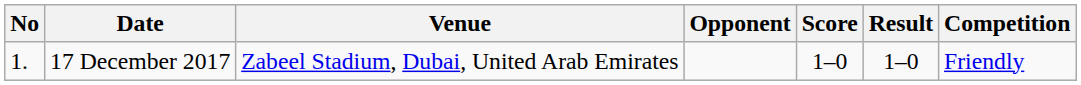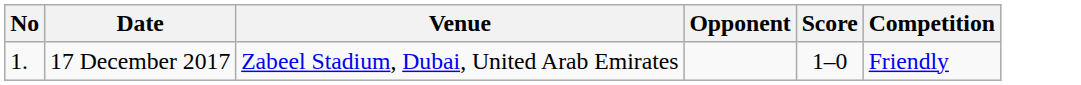 <table class="wikitable" style="font-size:100%;">
 <tr>
 <th>No</th>
 <th>Date</th>
 <th>Venue</th>
 <th>Opponent</th>
 <th>Score</th>
-<th>Result</th>
 <th>Competition</th>
 </tr>
 <tr>
 <td>1.</td>
 <td>17 December 2017</td>
 <td><a href='#'>Zabeel Stadium</a>, <a href='#'>Dubai</a>, United Arab Emirates</td>
 <td></td>
 <td align=center>1–0</td>
-<td align=center>1–0</td>
 <td><a href='#'>Friendly</a></td>
 </tr>
 </table>
